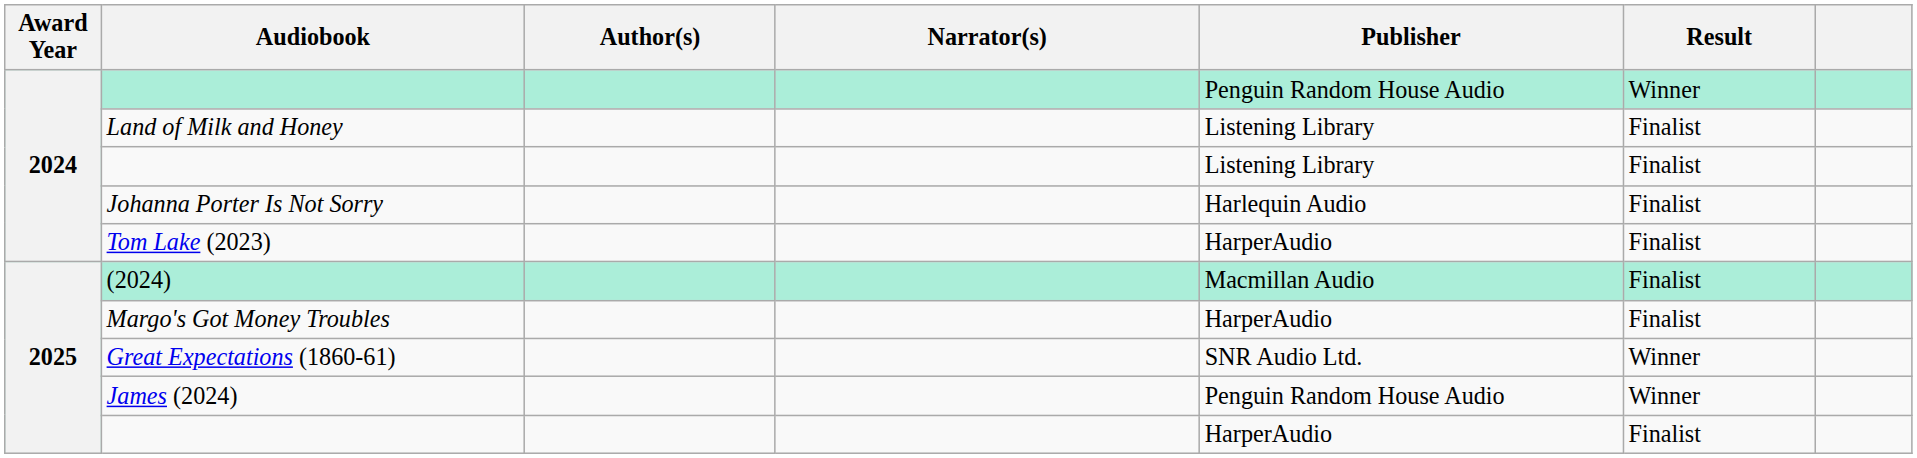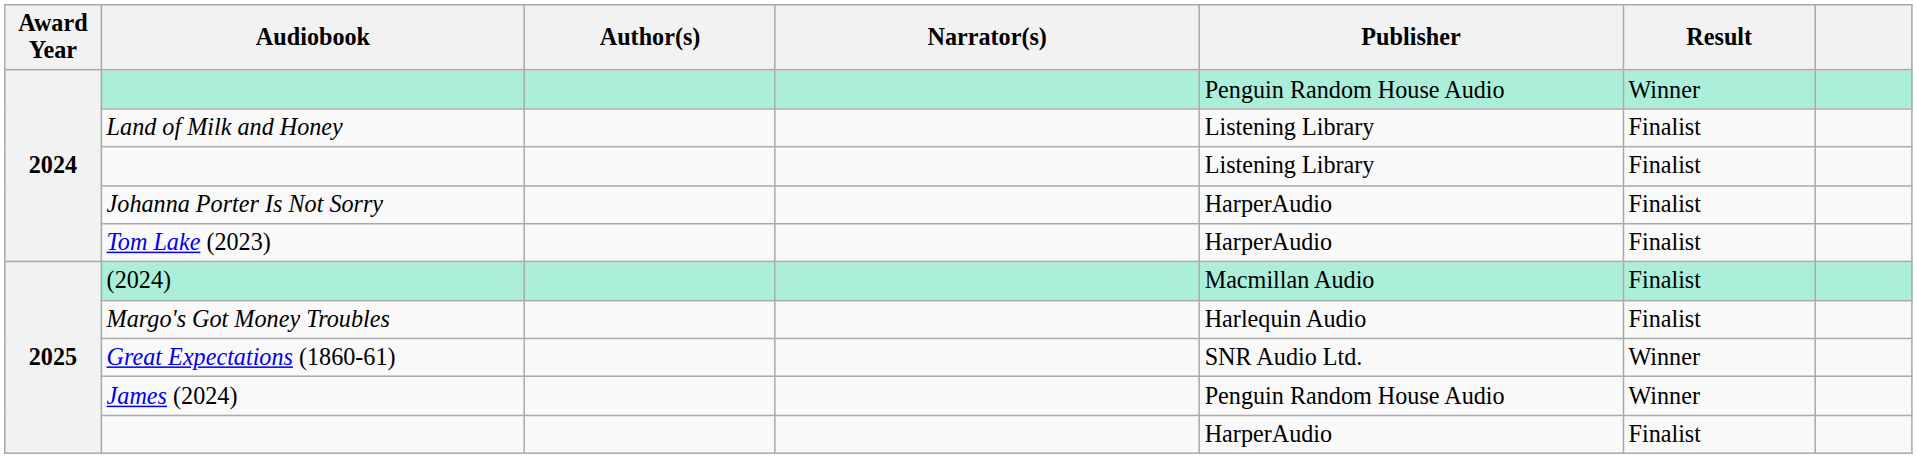 <table class="wikitable sortable mw-collapsible" style="width:100%">
 <tr>
 <th scope="col" width="5%">Award Year</th>
 <th scope="col" width="22%">Audiobook</th>
 <th scope="col" width="13%">Author(s)</th>
 <th scope="col" width="22%">Narrator(s)</th>
 <th scope="col" width="22%">Publisher</th>
 <th scope="col" width="10%">Result</th>
 <th scope="col" width="5%"></th>
 </tr>
 <tr style="background:#ABEED9">
 <th rowspan="5">2024<br></th>
 <td></td>
 <td></td>
 <td></td>
 <td>Penguin Random House Audio</td>
 <td>Winner</td>
 <td></td>
 </tr>
 <tr>
 <td><em>Land of Milk and Honey</em></td>
 <td></td>
 <td></td>
 <td>Listening Library</td>
 <td>Finalist</td>
 <td></td>
 </tr>
 <tr>
 <td></td>
 <td></td>
 <td></td>
 <td>Listening Library</td>
 <td>Finalist</td>
 <td></td>
 </tr>
 <tr>
 <td><em>Johanna Porter Is Not Sorry</em></td>
 <td></td>
 <td></td>
-<td>Harlequin Audio</td>
+<td>HarperAudio</td>
 <td>Finalist</td>
 <td></td>
 </tr>
 <tr>
 <td><a href='#'><em>Tom Lake</em></a> (2023)</td>
 <td></td>
 <td></td>
 <td>HarperAudio</td>
 <td>Finalist</td>
 <td></td>
 </tr>
 <tr style="background:#ABEED9">
 <th rowspan="5">2025<br></th>
 <td><em></em> (2024)</td>
 <td></td>
 <td></td>
 <td>Macmillan Audio</td>
 <td>Finalist</td>
 <td></td>
 </tr>
 <tr>
 <td><em>Margo's Got Money Troubles</em></td>
 <td></td>
 <td></td>
-<td>HarperAudio</td>
+<td>Harlequin Audio</td>
 <td>Finalist</td>
 <td></td>
 </tr>
 <tr>
 <td><em><a href='#'>Great Expectations</a></em> (1860-61)</td>
 <td></td>
 <td></td>
 <td>SNR Audio Ltd.</td>
 <td>Winner</td>
 <td></td>
 </tr>
 <tr>
 <td><em><a href='#'>James</a></em> (2024)</td>
 <td></td>
 <td></td>
 <td>Penguin Random House Audio</td>
 <td>Winner</td>
 <td></td>
 </tr>
 <tr>
 <td><em></em></td>
 <td></td>
 <td></td>
 <td>HarperAudio</td>
 <td>Finalist</td>
 <td></td>
 </tr>
 </table>
